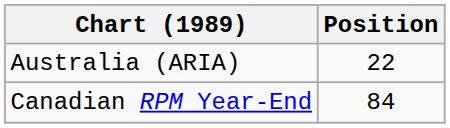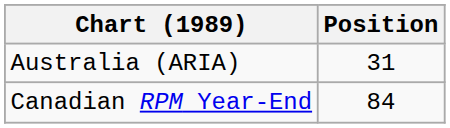 <table class="wikitable sortable">
 <tr>
 <th align="left">Chart (1989)</th>
 <th style="text-align:center;">Position</th>
 </tr>
 <tr>
 <td>Australia (ARIA)</td>
-<td style="text-align:center;">22</td>
+<td style="text-align:center;">31</td>
 </tr>
 <tr>
 <td>Canadian <a href='#'><em>RPM</em> Year-End</a></td>
 <td style="text-align:center;">84</td>
 </tr>
 </table>
